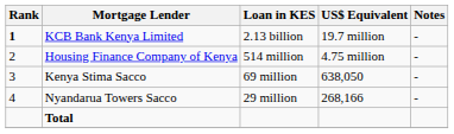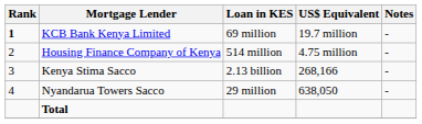 <table class="wikitable sortable" style="margin: 0.5em auto">
 <tr>
 <th>Rank</th>
 <th>Mortgage Lender</th>
 <th>Loan in KES</th>
 <th>US$ Equivalent</th>
 <th>Notes</th>
 </tr>
 <tr>
 <td><strong>1</strong></td>
 <td><a href='#'>KCB Bank Kenya Limited</a></td>
-<td>2.13  billion</td>
+<td>69 million</td>
 <td>19.7 million</td>
 <td>-</td>
 </tr>
 <tr>
 <td>2</td>
 <td><a href='#'>Housing Finance Company of Kenya</a></td>
 <td>514 million</td>
 <td>4.75 million</td>
 <td>-</td>
 </tr>
 <tr>
 <td>3</td>
 <td>Kenya Stima Sacco</td>
-<td>69 million</td>
-<td>638,050</td>
+<td>2.13  billion</td>
+<td>268,166</td>
 <td>-</td>
 </tr>
 <tr>
 <td>4</td>
 <td>Nyandarua Towers Sacco</td>
 <td>29 million</td>
-<td>268,166</td>
+<td>638,050</td>
 <td>-</td>
 </tr>
 <tr>
 <td></td>
 <td><strong>Total</strong></td>
 <td><strong> </strong></td>
 <td><strong> </strong></td>
 <td></td>
 </tr>
 <tr>
 </tr>
 </table>
